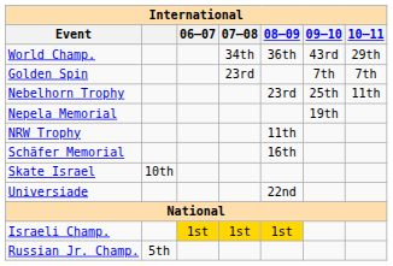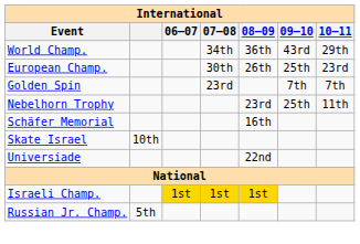 <table class="wikitable" style="text-align:center">
 <tr>
 <th style="background-color: #ffdead; " colspan=7 align=center>International</th>
 </tr>
 <tr>
 <th>Event</th>
 <th> <br> </th>
 <th>06–07 <br> </th>
 <th>07–08 <br> </th>
 <th><a href='#'>08–09</a> <br> </th>
 <th><a href='#'>09–10</a> <br> </th>
 <th><a href='#'>10–11</a> <br> </th>
 </tr>
 <tr>
 <td align=left><a href='#'>World Champ.</a></td>
 <td></td>
 <td></td>
 <td>34th</td>
 <td>36th</td>
 <td>43rd</td>
 <td>29th</td>
 </tr>
 <tr>
+<td align=left><a href='#'>European Champ.</a></td>
+<td></td>
+<td></td>
+<td>30th</td>
+<td>26th</td>
+<td>25th</td>
+<td>23rd</td>
+</tr>
+<tr>
 <td align=left><a href='#'>Golden Spin</a></td>
 <td></td>
 <td></td>
 <td>23rd</td>
 <td></td>
 <td>7th</td>
 <td>7th</td>
 </tr>
 <tr>
 <td align=left><a href='#'>Nebelhorn Trophy</a></td>
 <td></td>
 <td></td>
 <td></td>
 <td>23rd</td>
 <td>25th</td>
 <td>11th</td>
-</tr>
-<tr>
-<td align=left><a href='#'>Nepela Memorial</a></td>
-<td></td>
-<td></td>
-<td></td>
-<td></td>
-<td>19th</td>
-<td></td>
-</tr>
-<tr>
-<td align=left><a href='#'>NRW Trophy</a></td>
-<td></td>
-<td></td>
-<td></td>
-<td>11th</td>
-<td></td>
-<td></td>
 </tr>
 <tr>
 <td align=left><a href='#'>Schäfer Memorial</a></td>
 <td></td>
 <td></td>
 <td></td>
 <td>16th</td>
 <td></td>
 <td></td>
 </tr>
 <tr>
 <td align=left><a href='#'>Skate Israel</a></td>
 <td>10th</td>
 <td></td>
 <td></td>
 <td></td>
 <td></td>
 <td></td>
 </tr>
 <tr>
 <td align=left><a href='#'>Universiade</a></td>
 <td></td>
 <td></td>
 <td></td>
 <td>22nd</td>
 <td></td>
 <td></td>
 </tr>
 <tr>
 <th style="background-color: #ffdead; " colspan=7 align=center>National</th>
 </tr>
 <tr>
 <td align=left><a href='#'>Israeli Champ.</a></td>
 <td></td>
 <td bgcolor=gold>1st</td>
 <td bgcolor=gold>1st</td>
 <td bgcolor=gold>1st</td>
 <td></td>
 <td></td>
 </tr>
 <tr>
 <td align=left><a href='#'>Russian Jr. Champ.</a></td>
 <td>5th</td>
 <td></td>
 <td></td>
 <td></td>
 <td></td>
 <td></td>
 </tr>
 </table>
